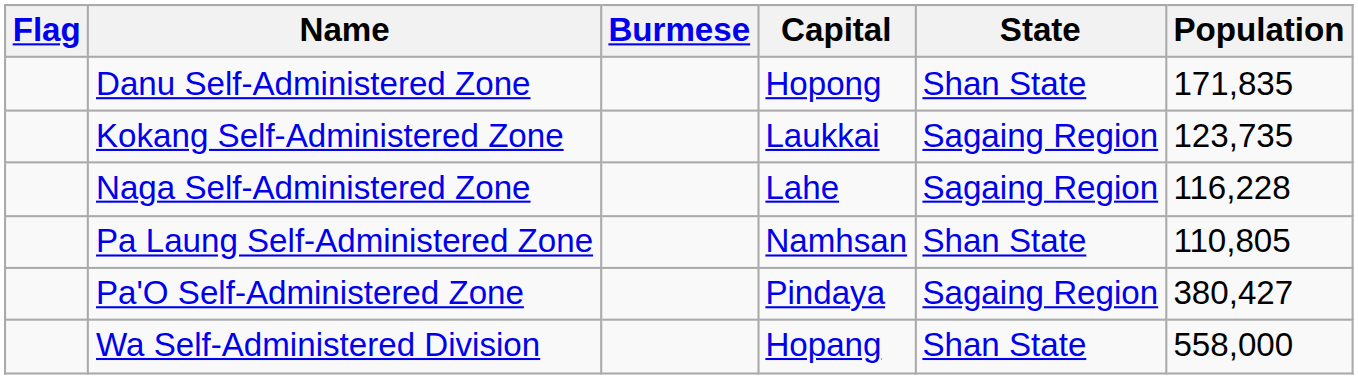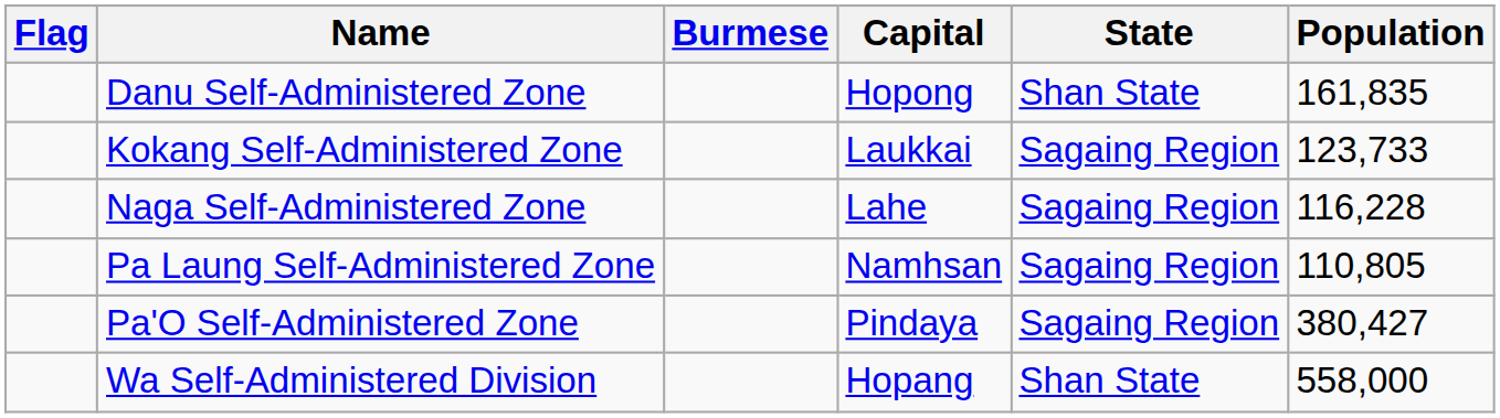 <table class="wikitable sortable static-row-numbers static-row-header-text">
 <tr>
 <th class="unsortable"><a href='#'>Flag</a></th>
 <th align="left">Name</th>
 <th align="left"><a href='#'>Burmese</a></th>
 <th align="left">Capital</th>
 <th align="left">State</th>
 <th align="right">Population</th>
 </tr>
 <tr>
 <td></td>
 <td><a href='#'>Danu Self-Administered Zone</a></td>
 <td></td>
 <td><a href='#'>Hopong</a></td>
 <td><a href='#'>Shan State</a></td>
-<td>171,835</td>
+<td>161,835</td>
 </tr>
 <tr>
 <td></td>
 <td><a href='#'>Kokang Self-Administered Zone</a></td>
 <td></td>
 <td><a href='#'>Laukkai</a></td>
 <td><a href='#'>Sagaing Region</a></td>
-<td>123,735</td>
+<td>123,733</td>
 </tr>
 <tr>
 <td></td>
 <td><a href='#'>Naga Self-Administered Zone</a></td>
 <td></td>
 <td><a href='#'>Lahe</a></td>
 <td><a href='#'>Sagaing Region</a></td>
 <td>116,228</td>
 </tr>
 <tr>
 <td></td>
 <td><a href='#'>Pa Laung Self-Administered Zone</a></td>
 <td></td>
 <td><a href='#'>Namhsan</a></td>
-<td><a href='#'>Shan State</a></td>
+<td><a href='#'>Sagaing Region</a></td>
 <td>110,805</td>
 </tr>
 <tr>
 <td></td>
 <td><a href='#'>Pa'O Self-Administered Zone</a></td>
 <td></td>
 <td><a href='#'>Pindaya</a></td>
 <td><a href='#'>Sagaing Region</a></td>
 <td>380,427</td>
 </tr>
 <tr>
 <td></td>
 <td><a href='#'>Wa Self-Administered Division</a></td>
 <td></td>
 <td><a href='#'>Hopang</a></td>
 <td><a href='#'>Shan State</a></td>
 <td>558,000</td>
 </tr>
 </table>
